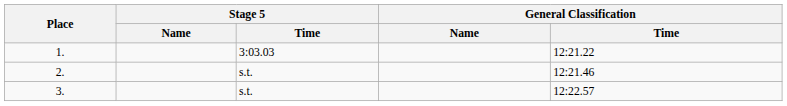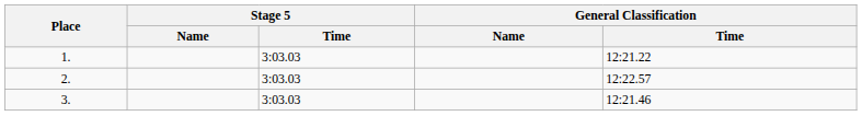 <table class=wikitable style="font-size:95%" width="80%">
 <tr>
 <th rowspan="2">Place</th>
 <th colspan="2">Stage 5</th>
 <th colspan="2">General Classification</th>
 </tr>
 <tr>
 <th>Name</th>
 <th>Time</th>
 <th>Name</th>
 <th>Time</th>
 </tr>
 <tr>
 <td align="center">1.</td>
 <td></td>
 <td>3:03.03</td>
 <td></td>
 <td>12:21.22</td>
 </tr>
 <tr>
 <td align="center">2.</td>
 <td></td>
-<td>s.t.</td>
+<td>3:03.03</td>
 <td></td>
-<td>12:21.46</td>
+<td>12:22.57</td>
 </tr>
 <tr>
 <td align="center">3.</td>
 <td></td>
-<td>s.t.</td>
+<td>3:03.03</td>
 <td></td>
-<td>12:22.57</td>
+<td>12:21.46</td>
 </tr>
 </table>
